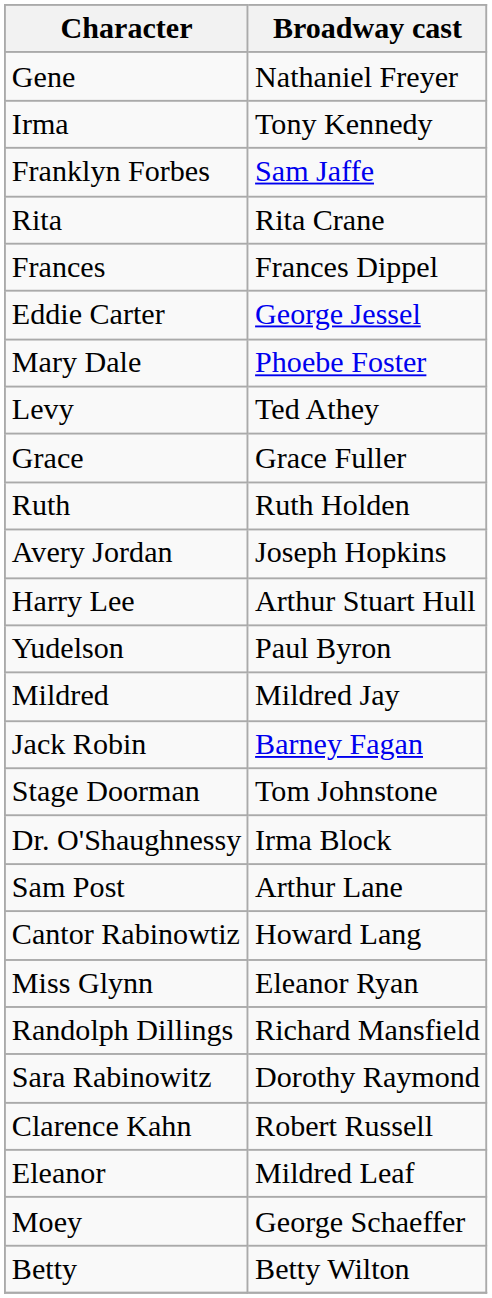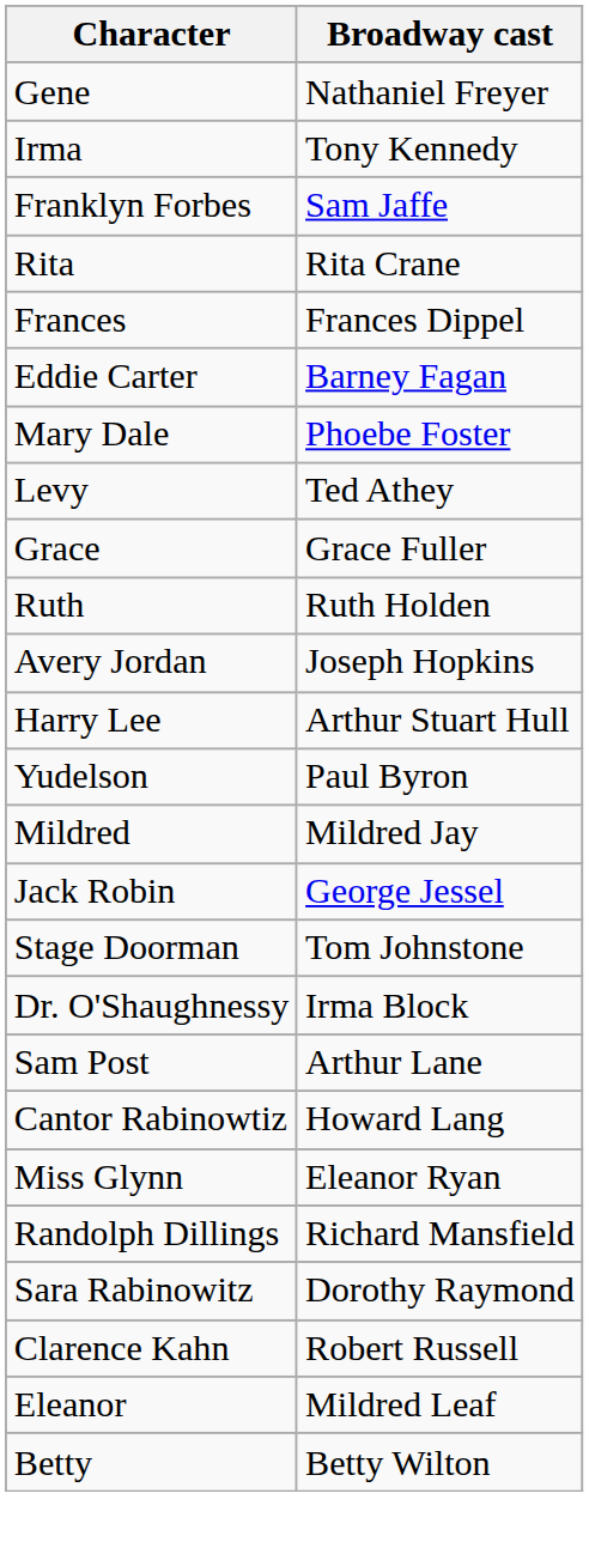 <table class="wikitable sortable">
 <tr>
 <th scope="col">Character</th>
 <th scope="col">Broadway cast</th>
 </tr>
 <tr>
 <td>Gene</td>
 <td>Nathaniel Freyer</td>
 </tr>
 <tr>
 <td>Irma</td>
 <td>Tony Kennedy</td>
 </tr>
 <tr>
 <td>Franklyn Forbes</td>
 <td><a href='#'>Sam Jaffe</a></td>
 </tr>
 <tr>
 <td>Rita</td>
 <td>Rita Crane</td>
 </tr>
 <tr>
 <td>Frances</td>
 <td>Frances Dippel</td>
 </tr>
 <tr>
 <td>Eddie Carter</td>
-<td><a href='#'>George Jessel</a></td>
+<td><a href='#'>Barney Fagan</a></td>
 </tr>
 <tr>
 <td>Mary Dale</td>
 <td><a href='#'>Phoebe Foster</a></td>
 </tr>
 <tr>
 <td>Levy</td>
 <td>Ted Athey</td>
 </tr>
 <tr>
 <td>Grace</td>
 <td>Grace Fuller</td>
 </tr>
 <tr>
 <td>Ruth</td>
 <td>Ruth Holden</td>
 </tr>
 <tr>
 <td>Avery Jordan</td>
 <td>Joseph Hopkins</td>
 </tr>
 <tr>
 <td>Harry Lee</td>
 <td>Arthur Stuart Hull</td>
 </tr>
 <tr>
 <td>Yudelson</td>
 <td>Paul Byron</td>
 </tr>
 <tr>
 <td>Mildred</td>
 <td>Mildred Jay</td>
 </tr>
 <tr>
 <td>Jack Robin</td>
-<td><a href='#'>Barney Fagan</a></td>
+<td><a href='#'>George Jessel</a></td>
 </tr>
 <tr>
 <td>Stage Doorman</td>
 <td>Tom Johnstone</td>
 </tr>
 <tr>
 <td>Dr. O'Shaughnessy</td>
 <td>Irma Block</td>
 </tr>
 <tr>
 <td>Sam Post</td>
 <td>Arthur Lane</td>
 </tr>
 <tr>
 <td>Cantor Rabinowtiz</td>
 <td>Howard Lang</td>
 </tr>
 <tr>
 <td>Miss Glynn</td>
 <td>Eleanor Ryan</td>
 </tr>
 <tr>
 <td>Randolph Dillings</td>
 <td>Richard Mansfield</td>
 </tr>
 <tr>
 <td>Sara Rabinowitz</td>
 <td>Dorothy Raymond</td>
 </tr>
 <tr>
 <td>Clarence Kahn</td>
 <td>Robert Russell</td>
 </tr>
 <tr>
 <td>Eleanor</td>
 <td>Mildred Leaf</td>
 </tr>
 <tr>
-<td>Moey</td>
-<td>George Schaeffer</td>
-</tr>
-<tr>
 <td>Betty</td>
 <td>Betty Wilton</td>
 </tr>
 <tr>
 </tr>
 </table>
